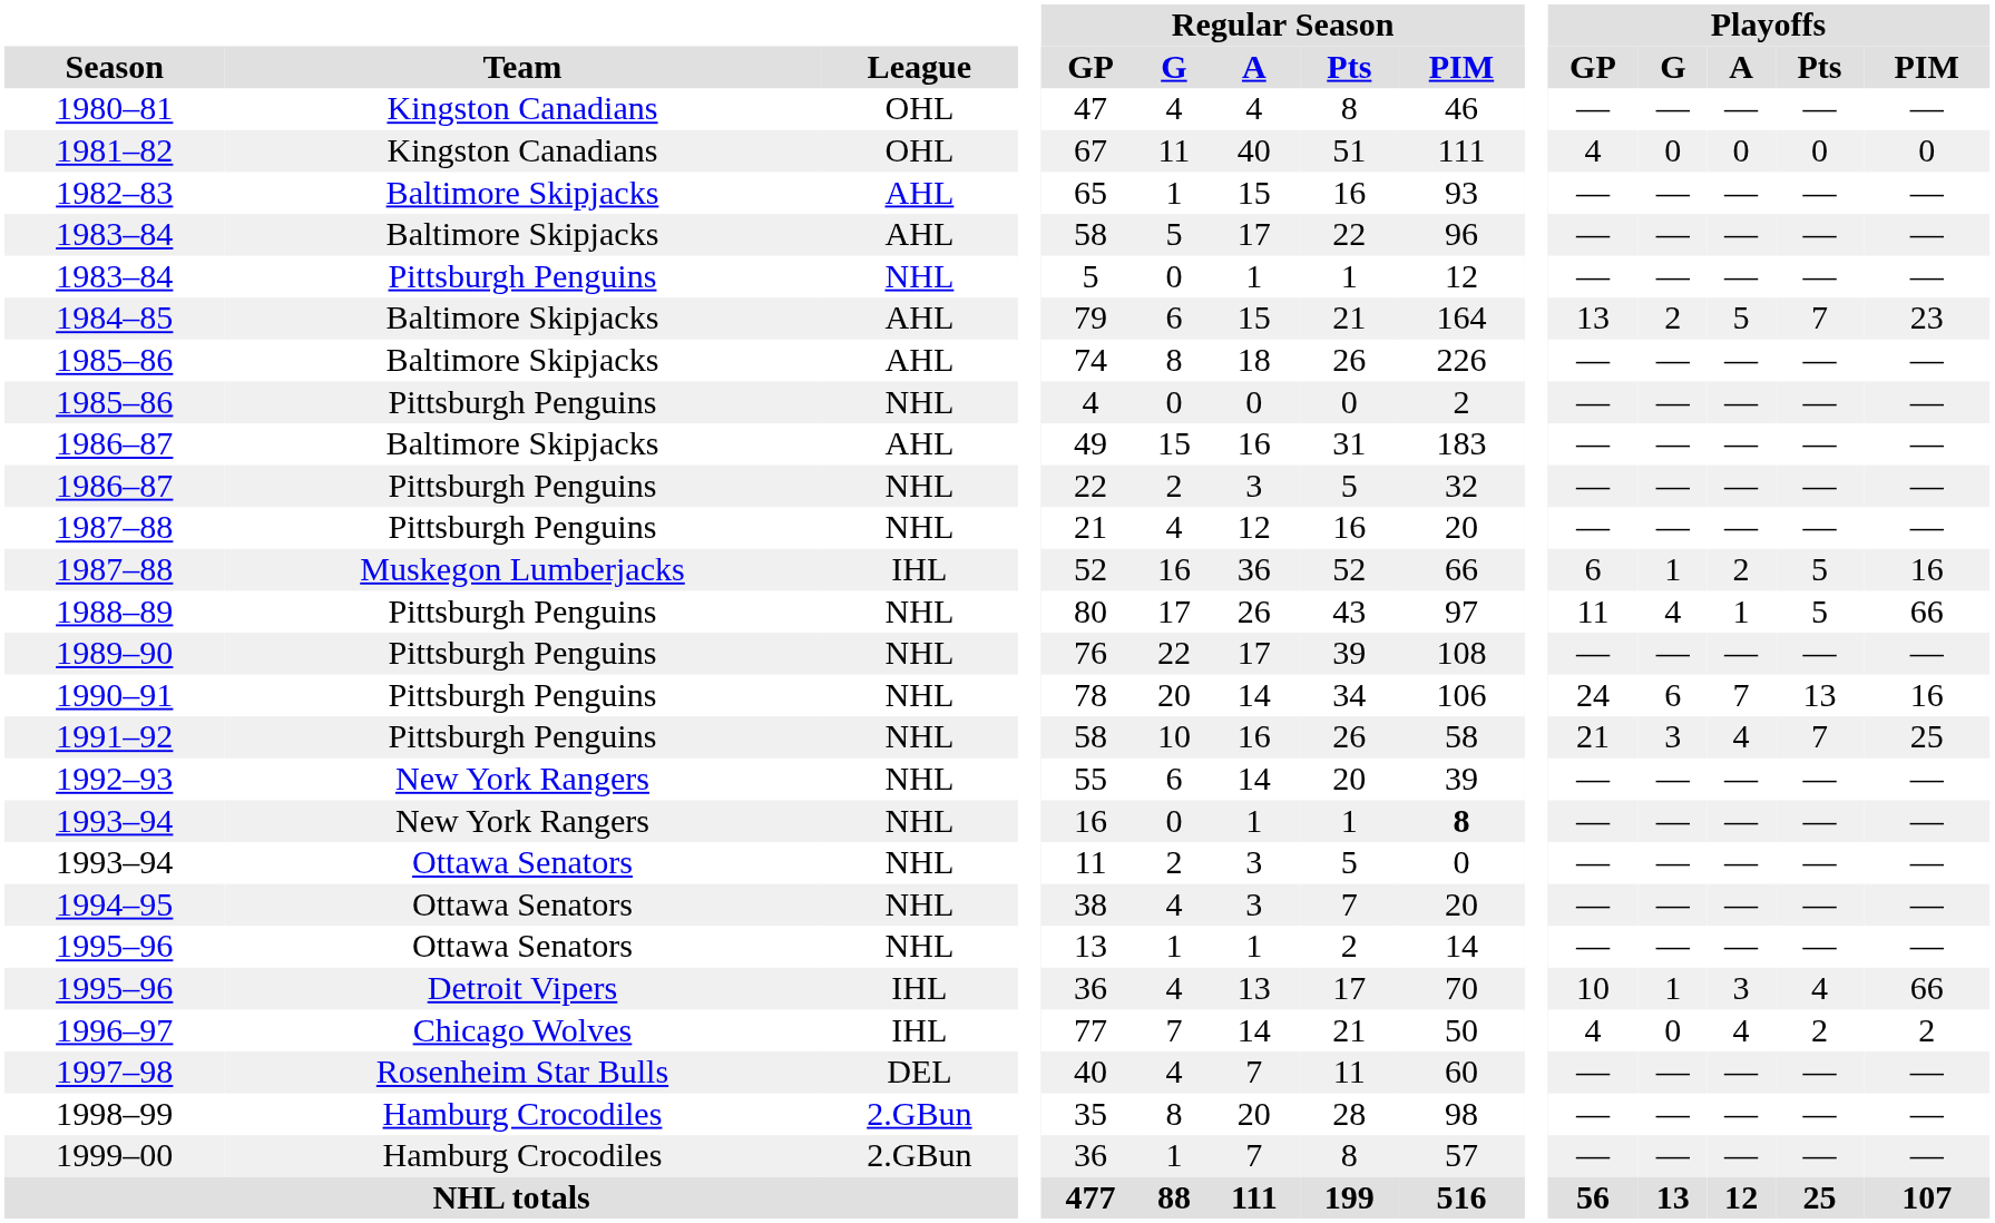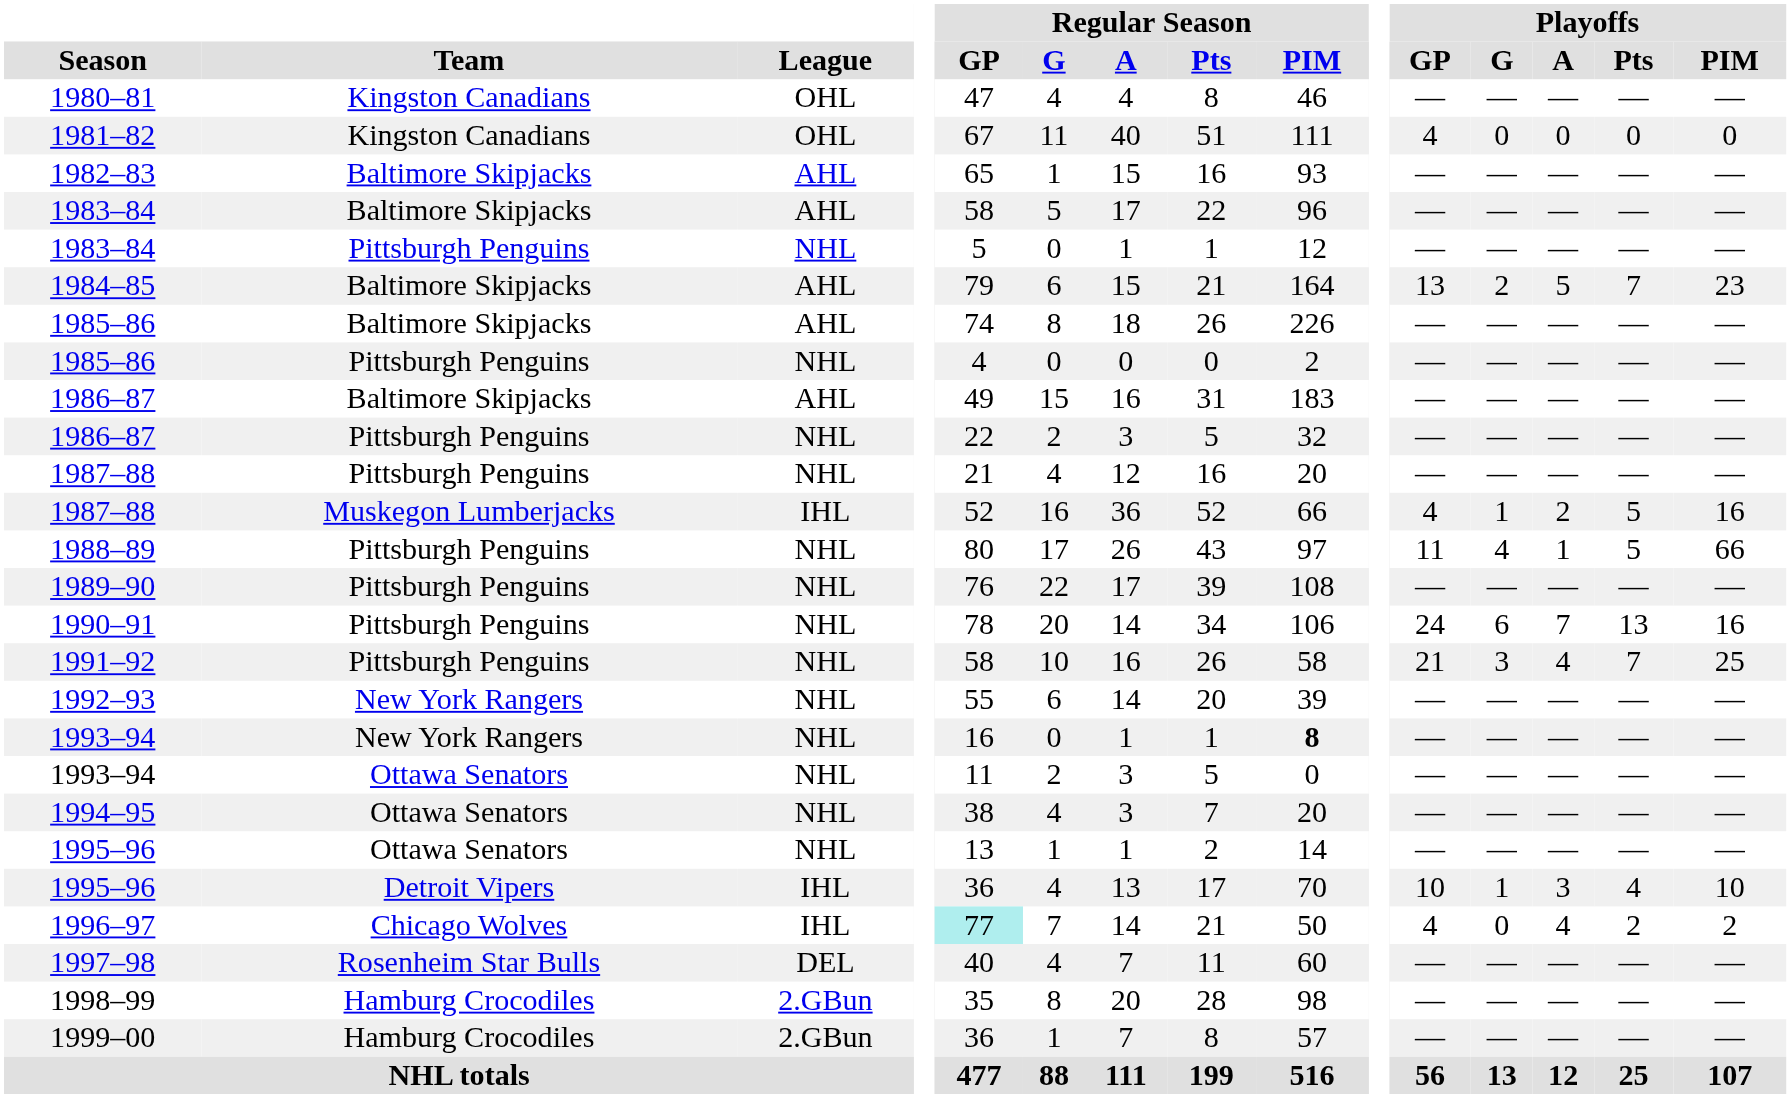 <table border="0" cellpadding="1" cellspacing="0" style="text-align:center; width:75%">
 <tr bgcolor="#e0e0e0">
 <th colspan="3"  bgcolor="#ffffff"> </th>
 <th rowspan="99" bgcolor="#ffffff"> </th>
 <th colspan="5">Regular Season</th>
 <th rowspan="99" bgcolor="#ffffff"> </th>
 <th colspan="5">Playoffs</th>
 </tr>
 <tr bgcolor="#e0e0e0">
 <th>Season</th>
 <th>Team</th>
 <th>League</th>
 <th>GP</th>
 <th><a href='#'>G</a></th>
 <th><a href='#'>A</a></th>
 <th><a href='#'>Pts</a></th>
 <th><a href='#'>PIM</a></th>
 <th>GP</th>
 <th>G</th>
 <th>A</th>
 <th>Pts</th>
 <th>PIM</th>
 </tr>
 <tr>
 <td><a href='#'>1980–81</a></td>
 <td><a href='#'>Kingston Canadians</a></td>
 <td>OHL</td>
 <td>47</td>
 <td>4</td>
 <td>4</td>
 <td>8</td>
 <td>46</td>
 <td>—</td>
 <td>—</td>
 <td>—</td>
 <td>—</td>
 <td>—</td>
 </tr>
 <tr bgcolor="#f0f0f0">
 <td><a href='#'>1981–82</a></td>
 <td>Kingston Canadians</td>
 <td>OHL</td>
 <td>67</td>
 <td>11</td>
 <td>40</td>
 <td>51</td>
 <td>111</td>
 <td>4</td>
 <td>0</td>
 <td>0</td>
 <td>0</td>
 <td>0</td>
 </tr>
 <tr>
 <td><a href='#'>1982–83</a></td>
 <td><a href='#'>Baltimore Skipjacks</a></td>
 <td><a href='#'>AHL</a></td>
 <td>65</td>
 <td>1</td>
 <td>15</td>
 <td>16</td>
 <td>93</td>
 <td>—</td>
 <td>—</td>
 <td>—</td>
 <td>—</td>
 <td>—</td>
 </tr>
 <tr bgcolor="#f0f0f0">
 <td><a href='#'>1983–84</a></td>
 <td>Baltimore Skipjacks</td>
 <td>AHL</td>
 <td>58</td>
 <td>5</td>
 <td>17</td>
 <td>22</td>
 <td>96</td>
 <td>—</td>
 <td>—</td>
 <td>—</td>
 <td>—</td>
 <td>—</td>
 </tr>
 <tr>
 <td><a href='#'>1983–84</a></td>
 <td><a href='#'>Pittsburgh Penguins</a></td>
 <td><a href='#'>NHL</a></td>
 <td>5</td>
 <td>0</td>
 <td>1</td>
 <td>1</td>
 <td>12</td>
 <td>—</td>
 <td>—</td>
 <td>—</td>
 <td>—</td>
 <td>—</td>
 </tr>
 <tr bgcolor="#f0f0f0">
 <td><a href='#'>1984–85</a></td>
 <td>Baltimore Skipjacks</td>
 <td>AHL</td>
 <td>79</td>
 <td>6</td>
 <td>15</td>
 <td>21</td>
 <td>164</td>
 <td>13</td>
 <td>2</td>
 <td>5</td>
 <td>7</td>
 <td>23</td>
 </tr>
 <tr>
 <td><a href='#'>1985–86</a></td>
 <td>Baltimore Skipjacks</td>
 <td>AHL</td>
 <td>74</td>
 <td>8</td>
 <td>18</td>
 <td>26</td>
 <td>226</td>
 <td>—</td>
 <td>—</td>
 <td>—</td>
 <td>—</td>
 <td>—</td>
 </tr>
 <tr bgcolor="#f0f0f0">
 <td><a href='#'>1985–86</a></td>
 <td>Pittsburgh Penguins</td>
 <td>NHL</td>
 <td>4</td>
 <td>0</td>
 <td>0</td>
 <td>0</td>
 <td>2</td>
 <td>—</td>
 <td>—</td>
 <td>—</td>
 <td>—</td>
 <td>—</td>
 </tr>
 <tr>
 <td><a href='#'>1986–87</a></td>
 <td>Baltimore Skipjacks</td>
 <td>AHL</td>
 <td>49</td>
 <td>15</td>
 <td>16</td>
 <td>31</td>
 <td>183</td>
 <td>—</td>
 <td>—</td>
 <td>—</td>
 <td>—</td>
 <td>—</td>
 </tr>
 <tr bgcolor="#f0f0f0">
 <td><a href='#'>1986–87</a></td>
 <td>Pittsburgh Penguins</td>
 <td>NHL</td>
 <td>22</td>
 <td>2</td>
 <td>3</td>
 <td>5</td>
 <td>32</td>
 <td>—</td>
 <td>—</td>
 <td>—</td>
 <td>—</td>
 <td>—</td>
 </tr>
 <tr>
 <td><a href='#'>1987–88</a></td>
 <td>Pittsburgh Penguins</td>
 <td>NHL</td>
 <td>21</td>
 <td>4</td>
 <td>12</td>
 <td>16</td>
 <td>20</td>
 <td>—</td>
 <td>—</td>
 <td>—</td>
 <td>—</td>
 <td>—</td>
 </tr>
 <tr bgcolor="#f0f0f0">
 <td><a href='#'>1987–88</a></td>
 <td><a href='#'>Muskegon Lumberjacks</a></td>
 <td>IHL</td>
 <td>52</td>
 <td>16</td>
 <td>36</td>
 <td>52</td>
 <td>66</td>
-<td>6</td>
+<td>4</td>
 <td>1</td>
 <td>2</td>
 <td>5</td>
 <td>16</td>
 </tr>
 <tr>
 <td><a href='#'>1988–89</a></td>
 <td>Pittsburgh Penguins</td>
 <td>NHL</td>
 <td>80</td>
 <td>17</td>
 <td>26</td>
 <td>43</td>
 <td>97</td>
 <td>11</td>
 <td>4</td>
 <td>1</td>
 <td>5</td>
 <td>66</td>
 </tr>
 <tr bgcolor="#f0f0f0">
 <td><a href='#'>1989–90</a></td>
 <td>Pittsburgh Penguins</td>
 <td>NHL</td>
 <td>76</td>
 <td>22</td>
 <td>17</td>
 <td>39</td>
 <td>108</td>
 <td>—</td>
 <td>—</td>
 <td>—</td>
 <td>—</td>
 <td>—</td>
 </tr>
 <tr>
 <td><a href='#'>1990–91</a></td>
 <td>Pittsburgh Penguins</td>
 <td>NHL</td>
 <td>78</td>
 <td>20</td>
 <td>14</td>
 <td>34</td>
 <td>106</td>
 <td>24</td>
 <td>6</td>
 <td>7</td>
 <td>13</td>
 <td>16</td>
 </tr>
 <tr bgcolor="#f0f0f0">
 <td><a href='#'>1991–92</a></td>
 <td>Pittsburgh Penguins</td>
 <td>NHL</td>
 <td>58</td>
 <td>10</td>
 <td>16</td>
 <td>26</td>
 <td>58</td>
 <td>21</td>
 <td>3</td>
 <td>4</td>
 <td>7</td>
 <td>25</td>
 </tr>
 <tr>
 <td><a href='#'>1992–93</a></td>
 <td><a href='#'>New York Rangers</a></td>
 <td>NHL</td>
 <td>55</td>
 <td>6</td>
 <td>14</td>
 <td>20</td>
 <td>39</td>
 <td>—</td>
 <td>—</td>
 <td>—</td>
 <td>—</td>
 <td>—</td>
 </tr>
 <tr bgcolor="#f0f0f0">
 <td><a href='#'>1993–94</a></td>
 <td>New York Rangers</td>
 <td>NHL</td>
 <td>16</td>
 <td>0</td>
 <td>1</td>
 <td>1</td>
 <td><strong>8</strong></td>
 <td>—</td>
 <td>—</td>
 <td>—</td>
 <td>—</td>
 <td>—</td>
 </tr>
 <tr>
 <td>1993–94</td>
 <td><a href='#'>Ottawa Senators</a></td>
 <td>NHL</td>
 <td>11</td>
 <td>2</td>
 <td>3</td>
 <td>5</td>
 <td>0</td>
 <td>—</td>
 <td>—</td>
 <td>—</td>
 <td>—</td>
 <td>—</td>
 </tr>
 <tr bgcolor="#f0f0f0">
 <td><a href='#'>1994–95</a></td>
 <td>Ottawa Senators</td>
 <td>NHL</td>
 <td>38</td>
 <td>4</td>
 <td>3</td>
 <td>7</td>
 <td>20</td>
 <td>—</td>
 <td>—</td>
 <td>—</td>
 <td>—</td>
 <td>—</td>
 </tr>
 <tr>
 <td><a href='#'>1995–96</a></td>
 <td>Ottawa Senators</td>
 <td>NHL</td>
 <td>13</td>
 <td>1</td>
 <td>1</td>
 <td>2</td>
 <td>14</td>
 <td>—</td>
 <td>—</td>
 <td>—</td>
 <td>—</td>
 <td>—</td>
 </tr>
 <tr bgcolor="#f0f0f0">
 <td><a href='#'>1995–96</a></td>
 <td><a href='#'>Detroit Vipers</a></td>
 <td>IHL</td>
 <td>36</td>
 <td>4</td>
 <td>13</td>
 <td>17</td>
 <td>70</td>
 <td>10</td>
 <td>1</td>
 <td>3</td>
 <td>4</td>
-<td>66</td>
+<td>10</td>
 </tr>
 <tr>
 <td><a href='#'>1996–97</a></td>
 <td><a href='#'>Chicago Wolves</a></td>
 <td>IHL</td>
-<td>77</td>
+<td style="background: paleturquoise;">77</td>
 <td>7</td>
 <td>14</td>
 <td>21</td>
 <td>50</td>
 <td>4</td>
 <td>0</td>
 <td>4</td>
 <td>2</td>
 <td>2</td>
 </tr>
 <tr bgcolor="#f0f0f0">
 <td><a href='#'>1997–98</a></td>
 <td><a href='#'>Rosenheim Star Bulls</a></td>
 <td>DEL</td>
 <td>40</td>
 <td>4</td>
 <td>7</td>
 <td>11</td>
 <td>60</td>
 <td>—</td>
 <td>—</td>
 <td>—</td>
 <td>—</td>
 <td>—</td>
 </tr>
 <tr>
 <td>1998–99</td>
 <td><a href='#'>Hamburg Crocodiles</a></td>
 <td><a href='#'>2.GBun</a></td>
 <td>35</td>
 <td>8</td>
 <td>20</td>
 <td>28</td>
 <td>98</td>
 <td>—</td>
 <td>—</td>
 <td>—</td>
 <td>—</td>
 <td>—</td>
 </tr>
 <tr bgcolor="#f0f0f0">
 <td>1999–00</td>
 <td>Hamburg Crocodiles</td>
 <td>2.GBun</td>
 <td>36</td>
 <td>1</td>
 <td>7</td>
 <td>8</td>
 <td>57</td>
 <td>—</td>
 <td>—</td>
 <td>—</td>
 <td>—</td>
 <td>—</td>
 </tr>
 <tr bgcolor="#e0e0e0">
 <th colspan="3">NHL totals</th>
 <th>477</th>
 <th>88</th>
 <th>111</th>
 <th>199</th>
 <th>516</th>
 <th>56</th>
 <th>13</th>
 <th>12</th>
 <th>25</th>
 <th>107</th>
 </tr>
 </table>
